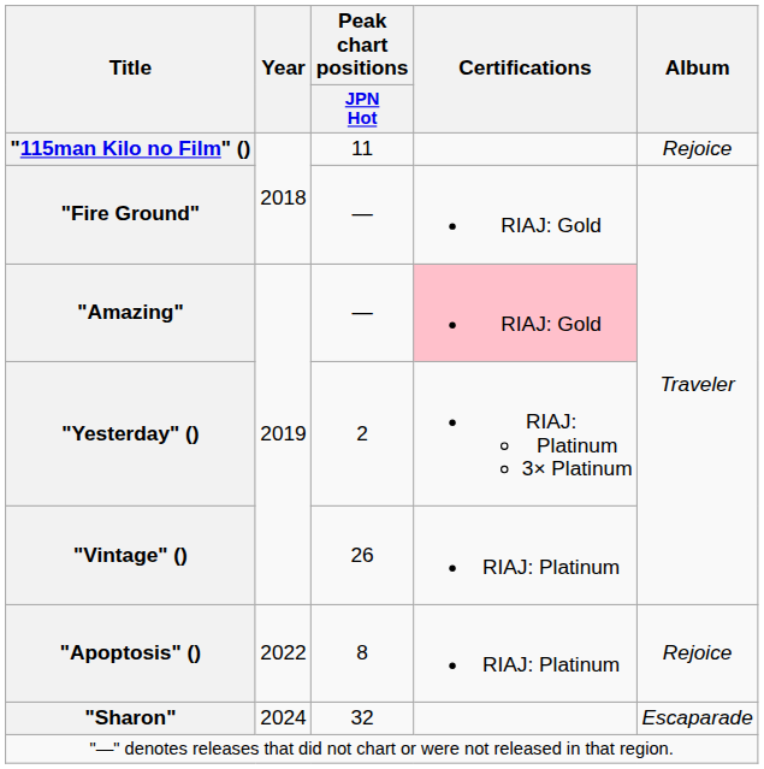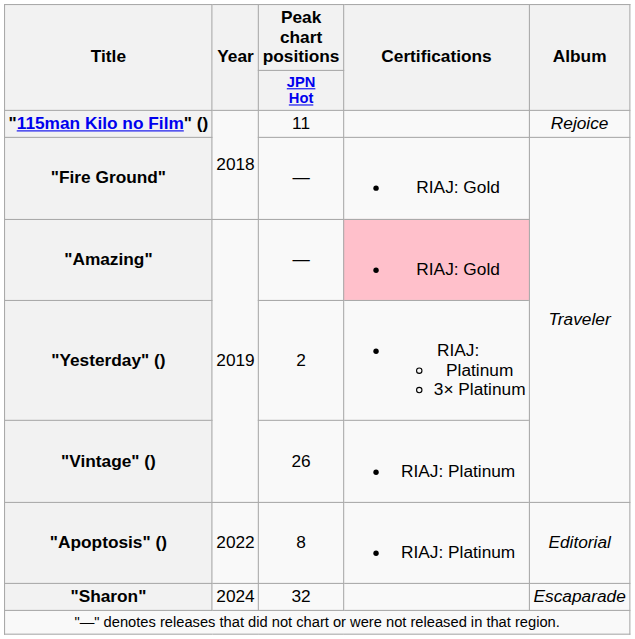 <table class="wikitable plainrowheaders" style="text-align:center;">
 <tr>
 <th scope="col" rowspan="2">Title</th>
 <th scope="col" rowspan="2">Year</th>
 <th scope="col">Peak<br>chart<br>positions</th>
 <th scope="col" rowspan="2">Certifications</th>
 <th scope="col" rowspan="2">Album</th>
 </tr>
 <tr>
 <th scope="col" style="width:2.5em;font-size:85%;"><a href='#'>JPN<br>Hot</a><br></th>
 </tr>
 <tr>
 <th scope="row">"<a href='#'>115man Kilo no Film</a>" ()</th>
 <td rowspan="2">2018</td>
 <td>11</td>
 <td></td>
 <td><em>Rejoice</em></td>
 </tr>
 <tr>
 <th scope="row">"Fire Ground"</th>
 <td>—</td>
 <td><br><ul><li>RIAJ: Gold </li></ul></td>
 <td rowspan="4"><em>Traveler</em></td>
 </tr>
 <tr>
 <th scope="row">"Amazing"</th>
 <td rowspan="3">2019</td>
 <td>—</td>
 <td style="background: pink;"><br><ul><li>RIAJ: Gold </li></ul></td>
 </tr>
 <tr>
 <th scope="row">"Yesterday" ()</th>
 <td>2</td>
 <td><br><ul><li>RIAJ:<ul><li>Platinum </li><li>3× Platinum </li></ul></li></ul></td>
 </tr>
 <tr>
 <th scope="row">"Vintage" ()</th>
 <td>26</td>
 <td><br><ul><li>RIAJ: Platinum </li></ul></td>
 </tr>
 <tr>
 <th scope="row">"Apoptosis" ()</th>
 <td>2022</td>
 <td>8</td>
 <td><br><ul><li>RIAJ: Platinum </li></ul></td>
-<td><em>Rejoice</em></td>
+<td><em>Editorial</em></td>
 </tr>
 <tr>
 <th scope="row">"Sharon"</th>
 <td>2024</td>
 <td>32</td>
 <td></td>
 <td><em>Escaparade</em></td>
 </tr>
 <tr>
 <td colspan="5" style="font-size:85%">"—" denotes releases that did not chart or were not released in that region.</td>
 </tr>
 </table>
